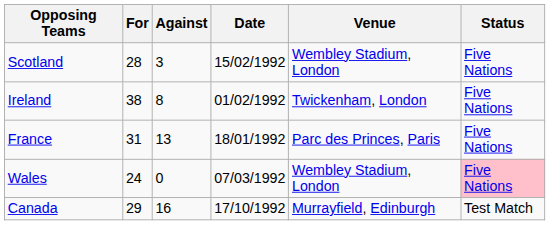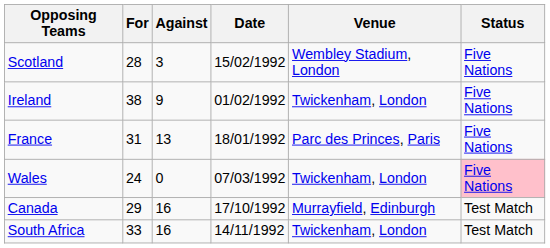 <table class="wikitable">
 <tr>
 <th>Opposing Teams</th>
 <th>For</th>
 <th>Against</th>
 <th>Date</th>
 <th>Venue</th>
 <th>Status</th>
 </tr>
 <tr>
 <td><a href='#'>Scotland</a></td>
 <td>28</td>
 <td>3</td>
 <td>15/02/1992</td>
 <td><a href='#'>Wembley Stadium</a>, <a href='#'>London</a></td>
 <td><a href='#'>Five Nations</a></td>
 </tr>
 <tr>
 <td><a href='#'>Ireland</a></td>
 <td>38</td>
-<td>8</td>
+<td>9</td>
 <td>01/02/1992</td>
 <td><a href='#'>Twickenham</a>, <a href='#'>London</a></td>
 <td><a href='#'>Five Nations</a></td>
 </tr>
 <tr>
 <td><a href='#'>France</a></td>
 <td>31</td>
 <td>13</td>
 <td>18/01/1992</td>
 <td><a href='#'>Parc des Princes</a>, <a href='#'>Paris</a></td>
 <td><a href='#'>Five Nations</a></td>
 </tr>
 <tr>
 <td><a href='#'>Wales</a></td>
 <td>24</td>
 <td>0</td>
 <td>07/03/1992</td>
-<td><a href='#'>Wembley Stadium</a>, <a href='#'>London</a></td>
+<td><a href='#'>Twickenham</a>, <a href='#'>London</a></td>
 <td style="background: pink;"><a href='#'>Five Nations</a></td>
 </tr>
 <tr>
 <td><a href='#'>Canada</a></td>
 <td>29</td>
 <td>16</td>
 <td>17/10/1992</td>
 <td><a href='#'>Murrayfield</a>, <a href='#'>Edinburgh</a></td>
 <td>Test Match</td>
 </tr>
+<tr>
+<td><a href='#'>South Africa</a></td>
+<td>33</td>
+<td>16</td>
+<td>14/11/1992</td>
+<td><a href='#'>Twickenham</a>, <a href='#'>London</a></td>
+<td>Test Match</td>
+</tr>
 </table>
